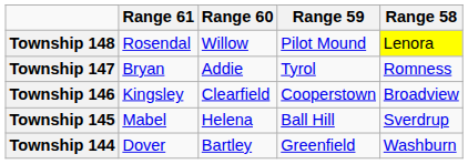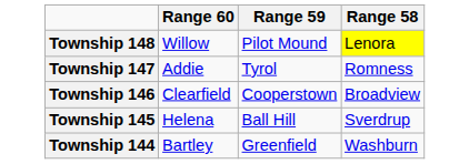 <table class="wikitable" style="margin-left: auto; margin-right: auto; border: none;">
 <tr>
 <td></td>
-<th scope="col">Range 61</th>
 <th scope="col">Range 60</th>
 <th scope="col">Range 59</th>
 <th scope="col">Range 58</th>
 </tr>
 <tr>
 <th scope="col">Township 148</th>
-<td><a href='#'>Rosendal</a></td>
 <td><a href='#'>Willow</a></td>
 <td><a href='#'>Pilot Mound</a></td>
 <td style="background: yellow">Lenora</td>
 </tr>
 <tr>
 <th scope="col">Township 147</th>
-<td><a href='#'>Bryan</a></td>
 <td><a href='#'>Addie</a></td>
 <td><a href='#'>Tyrol</a></td>
 <td><a href='#'>Romness</a></td>
 </tr>
 <tr>
 <th scope="col">Township 146</th>
-<td><a href='#'>Kingsley</a></td>
 <td><a href='#'>Clearfield</a></td>
 <td><a href='#'>Cooperstown</a></td>
 <td><a href='#'>Broadview</a></td>
 </tr>
 <tr>
 <th scope="col">Township 145</th>
-<td><a href='#'>Mabel</a></td>
 <td><a href='#'>Helena</a></td>
 <td><a href='#'>Ball Hill</a></td>
 <td><a href='#'>Sverdrup</a></td>
 </tr>
 <tr>
 <th scope="col">Township 144</th>
-<td><a href='#'>Dover</a></td>
 <td><a href='#'>Bartley</a></td>
 <td><a href='#'>Greenfield</a></td>
 <td><a href='#'>Washburn</a></td>
 </tr>
 </table>
